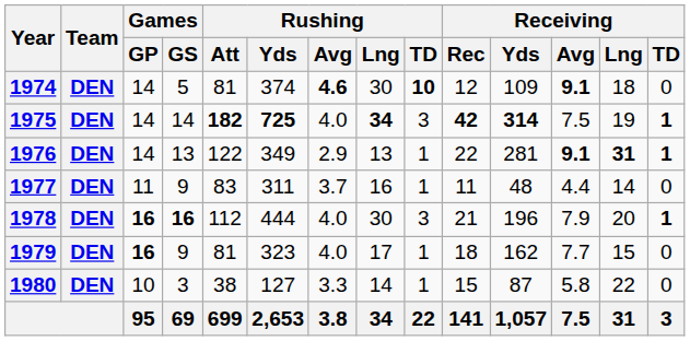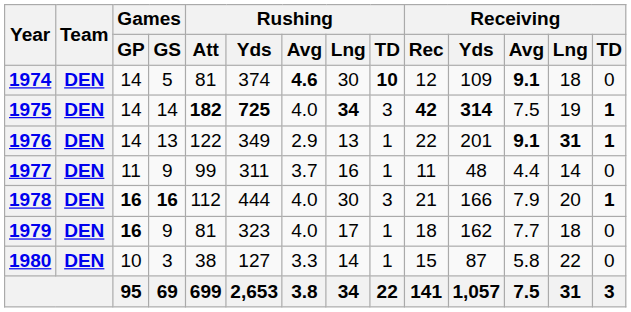 <table class="wikitable" style="text-align:center;">
 <tr>
 <th rowspan="2">Year</th>
 <th rowspan="2">Team</th>
 <th colspan="2">Games</th>
 <th colspan="5">Rushing</th>
 <th colspan="5">Receiving</th>
 </tr>
 <tr>
 <th>GP</th>
 <th>GS</th>
 <th>Att</th>
 <th>Yds</th>
 <th>Avg</th>
 <th>Lng</th>
 <th>TD</th>
 <th>Rec</th>
 <th>Yds</th>
 <th>Avg</th>
 <th>Lng</th>
 <th>TD</th>
 </tr>
 <tr>
 <th><a href='#'>1974</a></th>
 <th><a href='#'>DEN</a></th>
 <td>14</td>
 <td>5</td>
 <td>81</td>
 <td>374</td>
 <td><strong>4.6</strong></td>
 <td>30</td>
 <td><strong>10</strong></td>
 <td>12</td>
 <td>109</td>
 <td><strong>9.1</strong></td>
 <td>18</td>
 <td>0</td>
 </tr>
 <tr>
 <th><a href='#'>1975</a></th>
 <th><a href='#'>DEN</a></th>
 <td>14</td>
 <td>14</td>
 <td><strong>182</strong></td>
 <td><strong>725</strong></td>
 <td>4.0</td>
 <td><strong>34</strong></td>
 <td>3</td>
 <td><strong>42</strong></td>
 <td><strong>314</strong></td>
 <td>7.5</td>
 <td>19</td>
 <td><strong>1</strong></td>
 </tr>
 <tr>
 <th><a href='#'>1976</a></th>
 <th><a href='#'>DEN</a></th>
 <td>14</td>
 <td>13</td>
 <td>122</td>
 <td>349</td>
 <td>2.9</td>
 <td>13</td>
 <td>1</td>
 <td>22</td>
-<td>281</td>
+<td>201</td>
 <td><strong>9.1</strong></td>
 <td><strong>31</strong></td>
 <td><strong>1</strong></td>
 </tr>
 <tr>
 <th><a href='#'>1977</a></th>
 <th><a href='#'>DEN</a></th>
 <td>11</td>
 <td>9</td>
-<td>83</td>
+<td>99</td>
 <td>311</td>
 <td>3.7</td>
 <td>16</td>
 <td>1</td>
 <td>11</td>
 <td>48</td>
 <td>4.4</td>
 <td>14</td>
 <td>0</td>
 </tr>
 <tr>
 <th><a href='#'>1978</a></th>
 <th><a href='#'>DEN</a></th>
 <td><strong>16</strong></td>
 <td><strong>16</strong></td>
 <td>112</td>
 <td>444</td>
 <td>4.0</td>
 <td>30</td>
 <td>3</td>
 <td>21</td>
-<td>196</td>
+<td>166</td>
 <td>7.9</td>
 <td>20</td>
 <td><strong>1</strong></td>
 </tr>
 <tr>
 <th><a href='#'>1979</a></th>
 <th><a href='#'>DEN</a></th>
 <td><strong>16</strong></td>
 <td>9</td>
 <td>81</td>
 <td>323</td>
 <td>4.0</td>
 <td>17</td>
 <td>1</td>
 <td>18</td>
 <td>162</td>
 <td>7.7</td>
-<td>15</td>
+<td>18</td>
 <td>0</td>
 </tr>
 <tr>
 <th><a href='#'>1980</a></th>
 <th><a href='#'>DEN</a></th>
 <td>10</td>
 <td>3</td>
 <td>38</td>
 <td>127</td>
 <td>3.3</td>
 <td>14</td>
 <td>1</td>
 <td>15</td>
 <td>87</td>
 <td>5.8</td>
 <td>22</td>
 <td>0</td>
 </tr>
 <tr>
 <th colspan="2"></th>
 <th>95</th>
 <th>69</th>
 <th>699</th>
 <th>2,653</th>
 <th>3.8</th>
 <th>34</th>
 <th>22</th>
 <th>141</th>
 <th>1,057</th>
 <th>7.5</th>
 <th>31</th>
 <th>3</th>
 </tr>
 </table>
